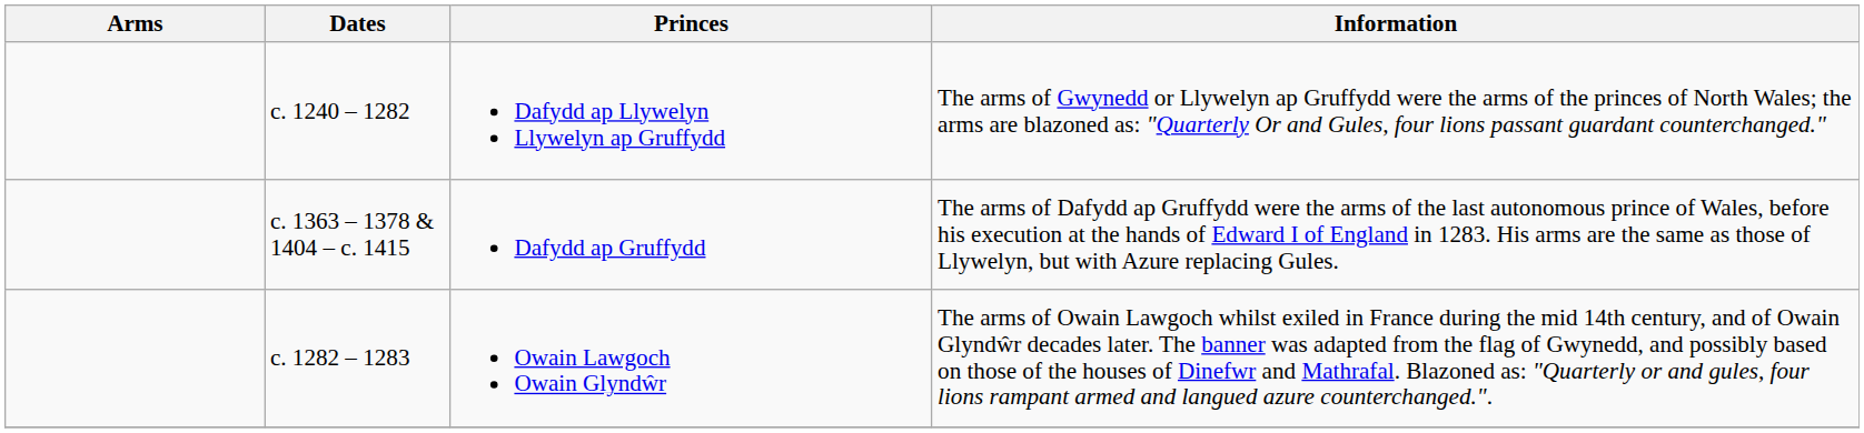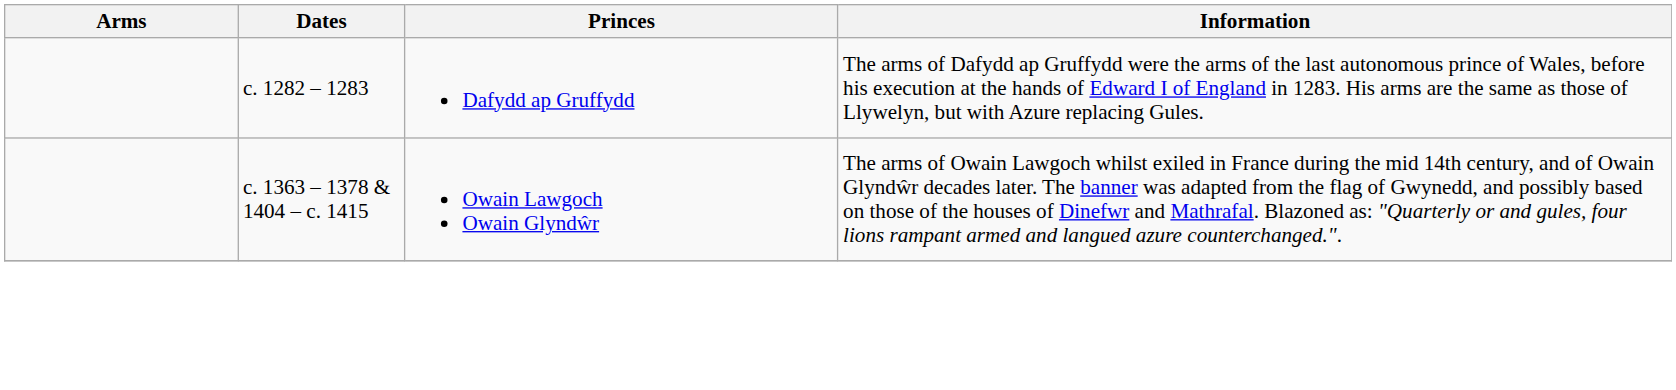 <table width = "100%" class=wikitable>
 <tr>
 <th width = "14%">Arms</th>
 <th width = "10%">Dates</th>
 <th width = "26%">Princes</th>
 <th width = "50%">Information</th>
 </tr>
 <tr>
 <td></td>
-<td>c. 1240 – 1282</td>
-<td><br><ul><li><a href='#'>Dafydd ap Llywelyn</a></li><li><a href='#'>Llywelyn ap Gruffydd</a></li></ul></td>
-<td>The arms of <a href='#'>Gwynedd</a> or Llywelyn ap Gruffydd were the arms of the princes of North Wales; the arms are blazoned as: <em>"<a href='#'>Quarterly</a> Or and Gules, four lions passant guardant counterchanged."</em></td>
-</tr>
-<tr>
-<td></td>
-<td>c. 1363 – 1378 & 1404 – c. 1415</td>
+<td>c. 1282 – 1283</td>
 <td><br><ul><li><a href='#'>Dafydd ap Gruffydd</a></li></ul></td>
 <td>The arms of Dafydd ap Gruffydd were the arms of the last autonomous prince of Wales, before his execution at the hands of <a href='#'>Edward I of England</a> in 1283. His arms are the same as those of Llywelyn, but with Azure replacing Gules.</td>
 </tr>
 <tr>
 <td></td>
-<td>c. 1282 – 1283</td>
+<td>c. 1363 – 1378 & 1404 – c. 1415</td>
 <td><br><ul><li><a href='#'>Owain Lawgoch</a></li><li><a href='#'>Owain Glyndŵr</a></li></ul></td>
 <td>The arms of Owain Lawgoch whilst exiled in France during the mid 14th century, and of Owain Glyndŵr decades later. The <a href='#'>banner</a> was adapted from the flag of Gwynedd, and possibly based on those of the houses of <a href='#'>Dinefwr</a> and <a href='#'>Mathrafal</a>. Blazoned as: <em>"Quarterly or and gules, four lions rampant armed and langued azure counterchanged."</em>.</td>
 </tr>
 <tr>
 </tr>
 </table>
